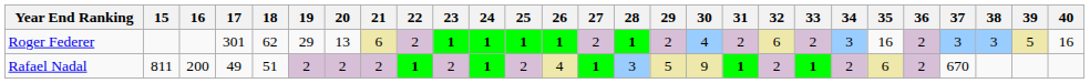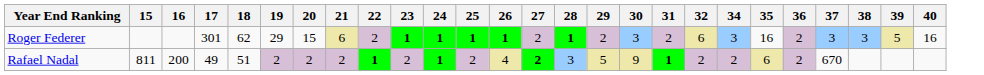 <table class="wikitable" style="text-align:center;font-size:96%">
 <tr>
 <th width=135>Year End Ranking</th>
 <th width=30>15</th>
 <th width=30>16</th>
 <th width=30>17</th>
 <th width=30>18</th>
 <th width=30>19</th>
 <th width=30>20</th>
 <th width=30>21</th>
 <th width=30>22</th>
 <th width=30>23</th>
 <th width=30>24</th>
 <th width=30>25</th>
 <th width=30>26</th>
 <th width=30>27</th>
 <th width=30>28</th>
 <th width=30>29</th>
 <th width=30>30</th>
 <th width=30>31</th>
 <th width=30>32</th>
-<th width=30>33</th>
 <th width=30>34</th>
 <th width=30>35</th>
 <th width=30>36</th>
 <th width=30>37</th>
 <th width=30>38</th>
 <th width=30>39</th>
 <th width=30>40</th>
 </tr>
 <tr>
 <td style="text-align:left"> <a href='#'>Roger Federer</a></td>
 <td></td>
 <td></td>
 <td>301</td>
 <td>62</td>
 <td>29</td>
-<td>13</td>
+<td>15</td>
 <td bgcolor="#eee8aa">6</td>
 <td bgcolor=thistle>2</td>
 <td bgcolor=lime><strong>1</strong></td>
 <td bgcolor=lime><strong>1</strong></td>
 <td bgcolor=lime><strong>1</strong></td>
 <td bgcolor=lime><strong>1</strong></td>
 <td bgcolor=thistle>2</td>
 <td bgcolor=lime><strong>1</strong></td>
 <td bgcolor=thistle>2</td>
-<td bgcolor="#99ccff">4</td>
+<td bgcolor="#99ccff">3</td>
 <td bgcolor=thistle>2</td>
 <td bgcolor="#eee8aa">6</td>
-<td bgcolor=thistle>2</td>
 <td bgcolor="#99ccff">3</td>
 <td>16</td>
 <td bgcolor=thistle>2</td>
 <td bgcolor="#99ccff">3</td>
 <td bgcolor="#99ccff">3</td>
 <td bgcolor="#eee8aa">5</td>
 <td>16</td>
 </tr>
 <tr>
 <td style="text-align:left"> <a href='#'>Rafael Nadal</a></td>
 <td>811</td>
 <td>200</td>
 <td>49</td>
 <td>51</td>
 <td bgcolor=thistle>2</td>
 <td bgcolor=thistle>2</td>
 <td bgcolor=thistle>2</td>
 <td bgcolor=lime><strong>1</strong></td>
 <td bgcolor=thistle>2</td>
 <td bgcolor=lime><strong>1</strong></td>
 <td bgcolor=thistle>2</td>
 <td bgcolor="#eee8aa">4</td>
-<td bgcolor=lime><strong>1</strong></td>
+<td bgcolor=lime><strong>2</strong></td>
 <td bgcolor="#99ccff">3</td>
 <td bgcolor="#eee8aa">5</td>
 <td bgcolor="#eee8aa">9</td>
 <td bgcolor=lime><strong>1</strong></td>
 <td bgcolor=thistle>2</td>
-<td bgcolor=lime><strong>1</strong></td>
 <td bgcolor=thistle>2</td>
 <td bgcolor="#eee8aa">6</td>
 <td bgcolor=thistle>2</td>
 <td>670</td>
 <td></td>
 <td></td>
 <td></td>
 </tr>
 </table>
